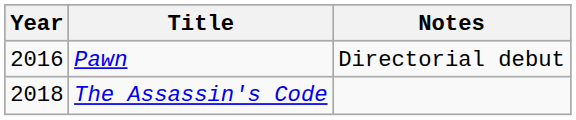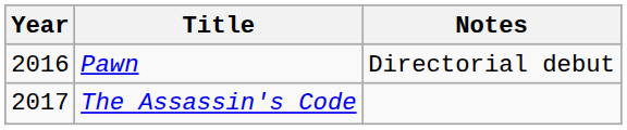 <table class="wikitable">
 <tr>
 <th>Year</th>
 <th>Title</th>
 <th>Notes</th>
 </tr>
 <tr>
 <td>2016</td>
 <td><em><a href='#'>Pawn</a></em></td>
 <td>Directorial debut</td>
 </tr>
 <tr>
-<td>2018</td>
+<td>2017</td>
 <td><em><a href='#'>The Assassin's Code</a></em></td>
 <td></td>
 </tr>
 </table>
